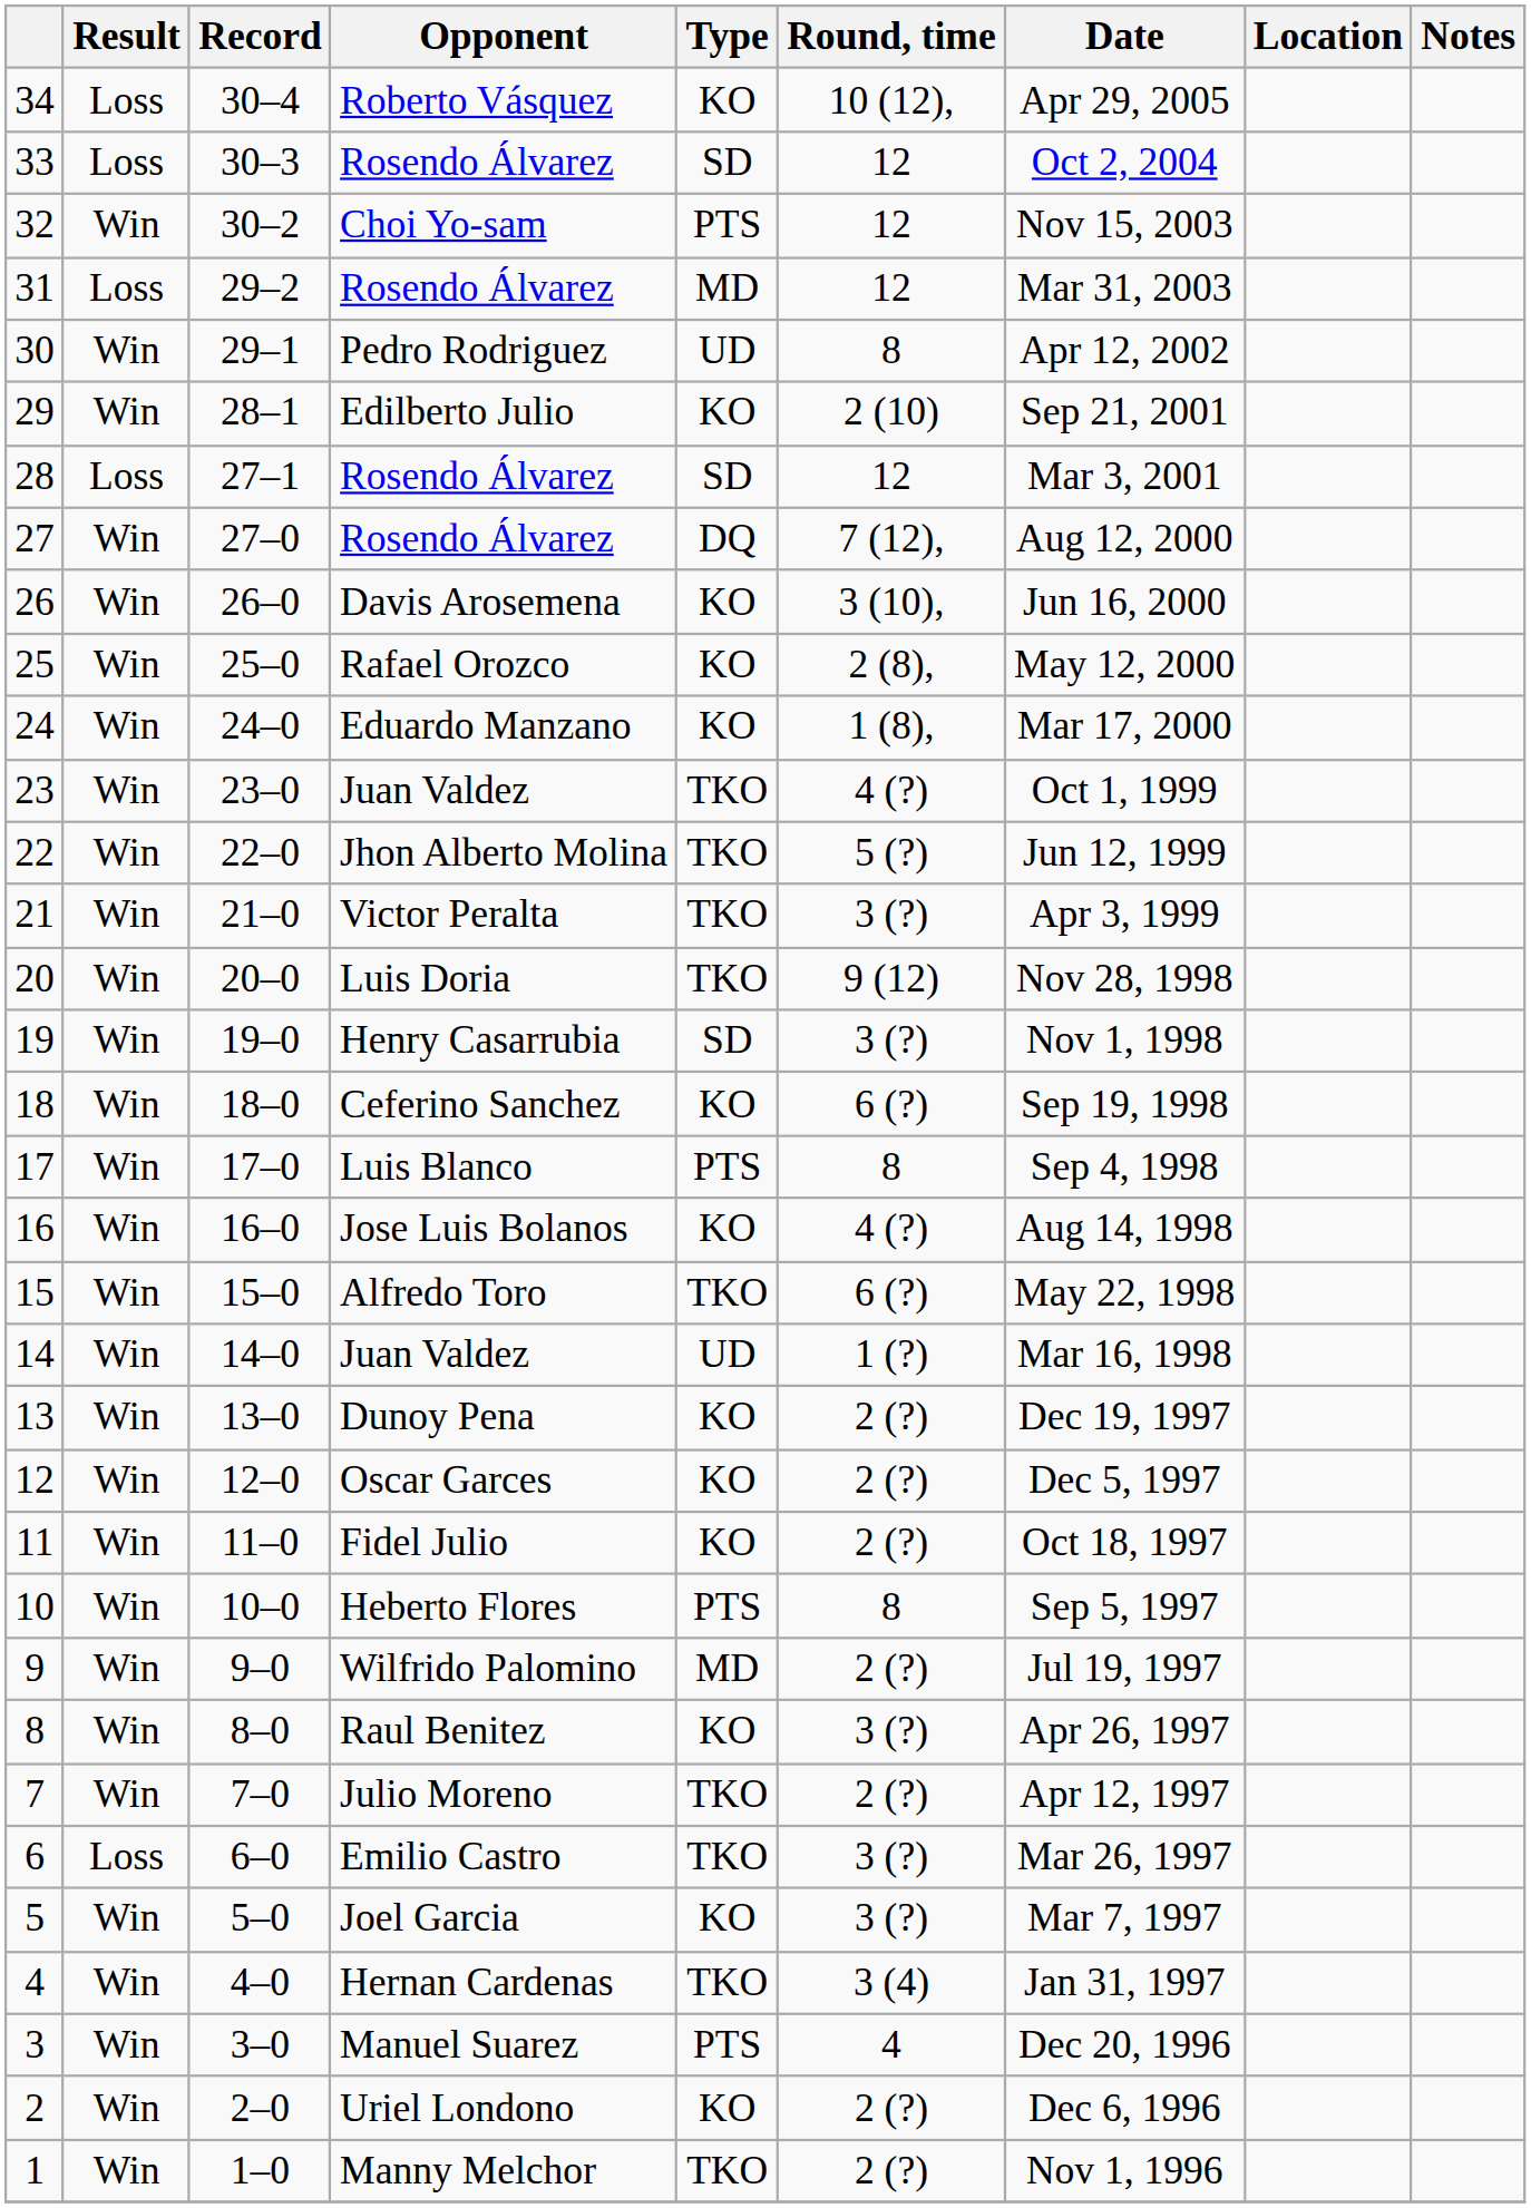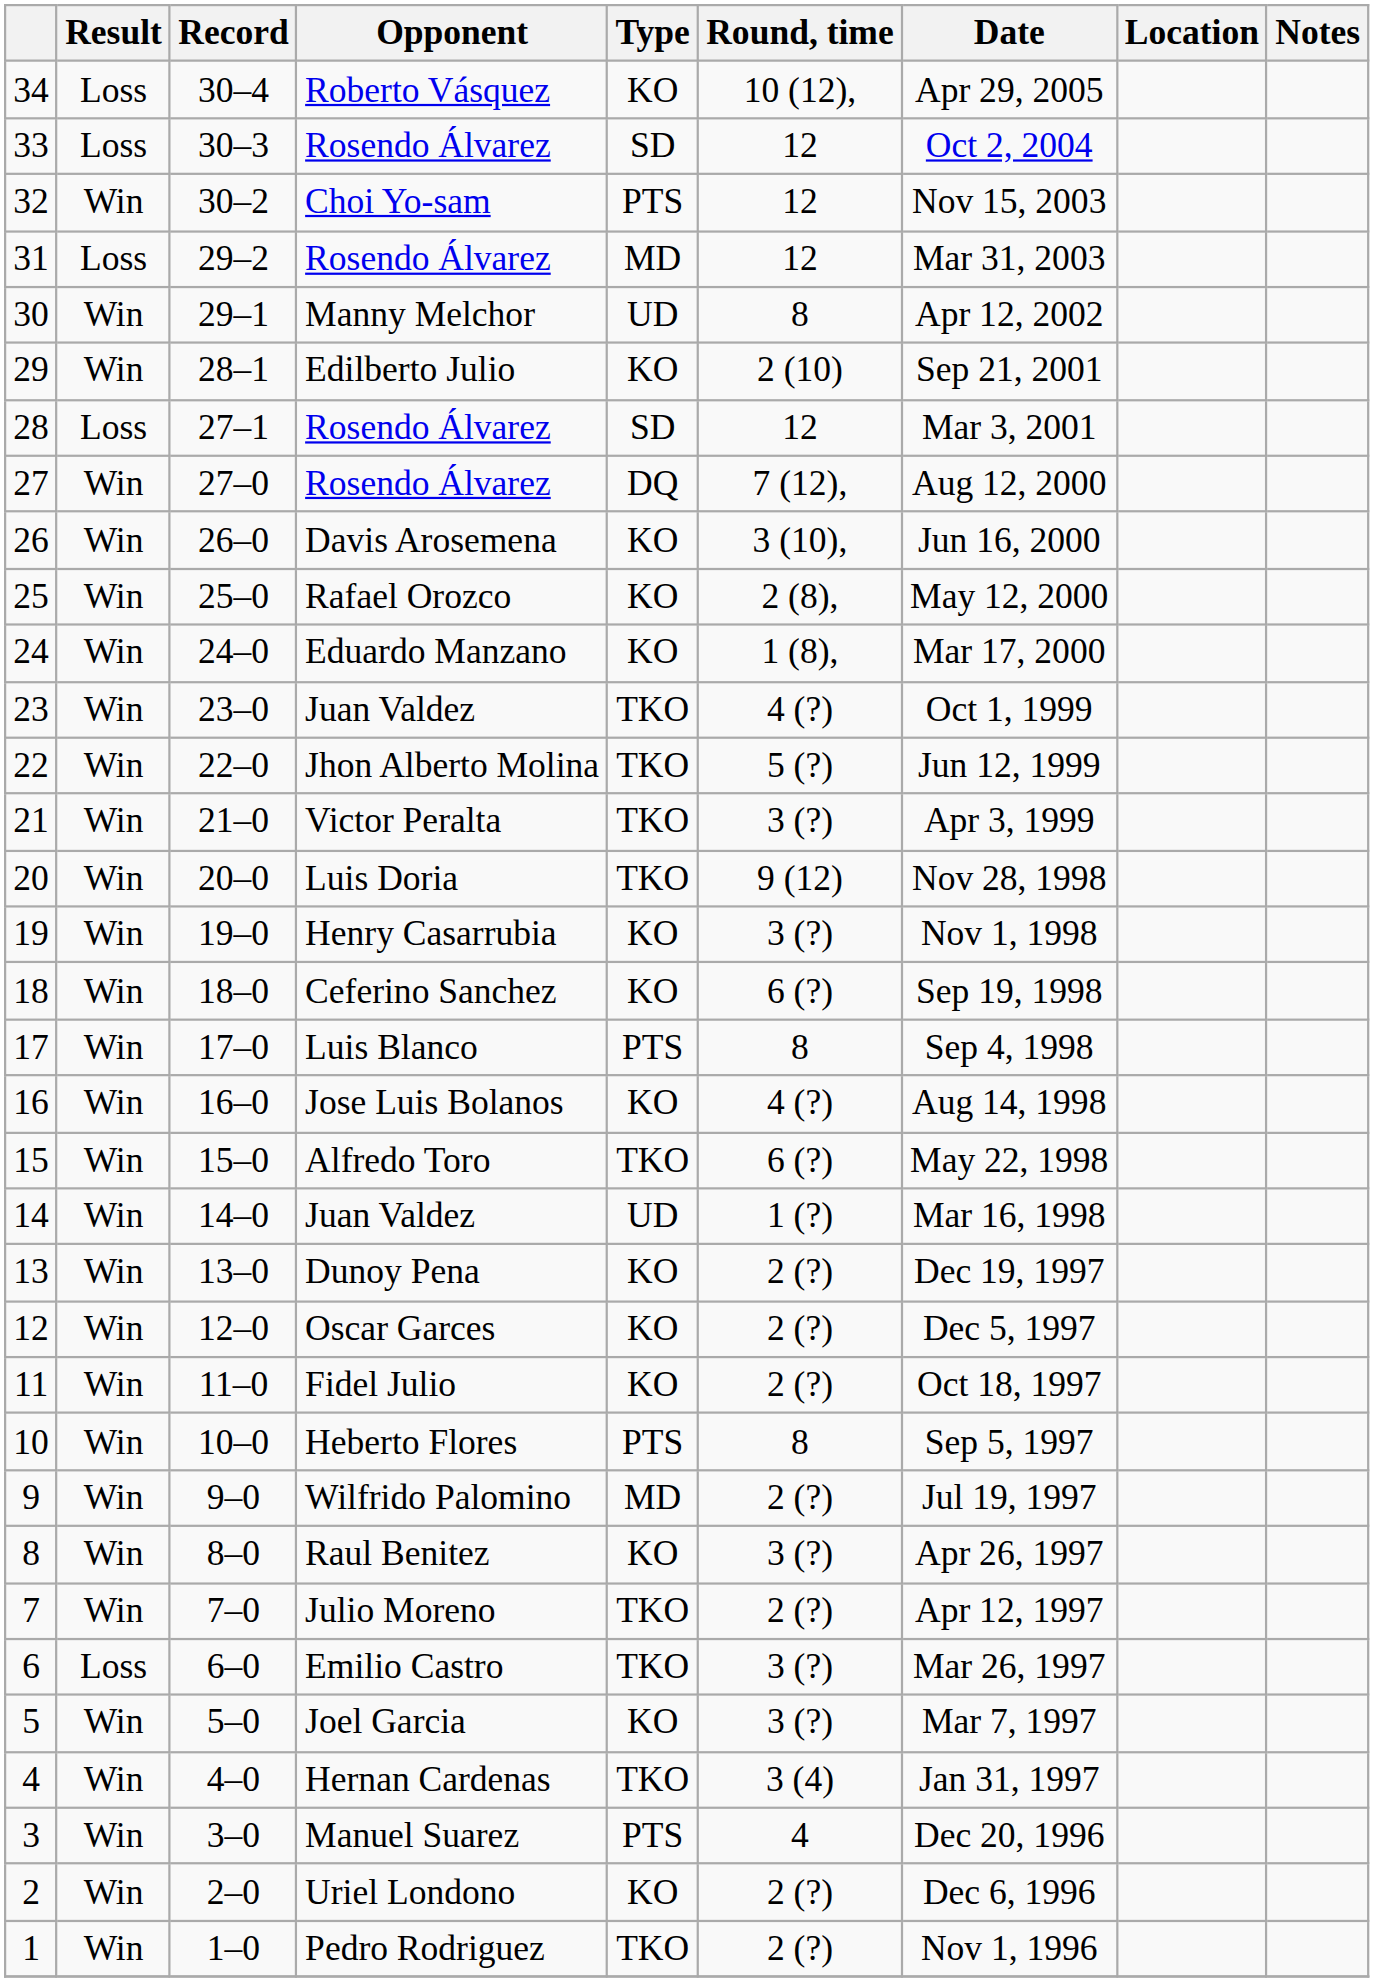 <table class="wikitable" style="text-align:center">
 <tr>
 <th></th>
 <th>Result</th>
 <th>Record</th>
 <th>Opponent</th>
 <th>Type</th>
 <th>Round, time</th>
 <th>Date</th>
 <th>Location</th>
 <th>Notes</th>
 </tr>
 <tr>
 <td>34</td>
 <td>Loss</td>
 <td>30–4</td>
 <td align=left><a href='#'>Roberto Vásquez</a></td>
 <td>KO</td>
 <td>10 (12), </td>
 <td>Apr 29, 2005</td>
 <td style="text-align:left;"></td>
 <td style="text-align:left;"></td>
 </tr>
 <tr>
 <td>33</td>
 <td>Loss</td>
 <td>30–3</td>
 <td align=left><a href='#'>Rosendo Álvarez</a></td>
 <td>SD</td>
 <td>12</td>
 <td><a href='#'>Oct 2, 2004</a></td>
 <td style="text-align:left;"></td>
 <td style="text-align:left;"></td>
 </tr>
 <tr>
 <td>32</td>
 <td>Win</td>
 <td>30–2</td>
 <td align=left><a href='#'>Choi Yo-sam</a></td>
 <td>PTS</td>
 <td>12</td>
 <td>Nov 15, 2003</td>
 <td style="text-align:left;"></td>
 <td style="text-align:left;"></td>
 </tr>
 <tr>
 <td>31</td>
 <td>Loss</td>
 <td>29–2</td>
 <td align=left><a href='#'>Rosendo Álvarez</a></td>
 <td>MD</td>
 <td>12</td>
 <td>Mar 31, 2003</td>
 <td style="text-align:left;"></td>
 <td style="text-align:left;"></td>
 </tr>
 <tr>
 <td>30</td>
 <td>Win</td>
 <td>29–1</td>
-<td align=left>Pedro Rodriguez</td>
+<td align=left>Manny Melchor</td>
 <td>UD</td>
 <td>8</td>
 <td>Apr 12, 2002</td>
 <td style="text-align:left;"></td>
 <td></td>
 </tr>
 <tr>
 <td>29</td>
 <td>Win</td>
 <td>28–1</td>
 <td align=left>Edilberto Julio</td>
 <td>KO</td>
 <td>2 (10)</td>
 <td>Sep 21, 2001</td>
 <td style="text-align:left;"></td>
 <td></td>
 </tr>
 <tr>
 <td>28</td>
 <td>Loss</td>
 <td>27–1</td>
 <td align=left><a href='#'>Rosendo Álvarez</a></td>
 <td>SD</td>
 <td>12</td>
 <td>Mar 3, 2001</td>
 <td style="text-align:left;"></td>
 <td style="text-align:left;"></td>
 </tr>
 <tr>
 <td>27</td>
 <td>Win</td>
 <td>27–0</td>
 <td align=left><a href='#'>Rosendo Álvarez</a></td>
 <td>DQ</td>
 <td>7 (12), </td>
 <td>Aug 12, 2000</td>
 <td style="text-align:left;"></td>
 <td style="text-align:left;"></td>
 </tr>
 <tr>
 <td>26</td>
 <td>Win</td>
 <td>26–0</td>
 <td align=left>Davis Arosemena</td>
 <td>KO</td>
 <td>3 (10), </td>
 <td>Jun 16, 2000</td>
 <td style="text-align:left;"></td>
 <td></td>
 </tr>
 <tr>
 <td>25</td>
 <td>Win</td>
 <td>25–0</td>
 <td align=left>Rafael Orozco</td>
 <td>KO</td>
 <td>2 (8), </td>
 <td>May 12, 2000</td>
 <td style="text-align:left;"></td>
 <td></td>
 </tr>
 <tr>
 <td>24</td>
 <td>Win</td>
 <td>24–0</td>
 <td align=left>Eduardo Manzano</td>
 <td>KO</td>
 <td>1 (8), </td>
 <td>Mar 17, 2000</td>
 <td style="text-align:left;"></td>
 <td></td>
 </tr>
 <tr>
 <td>23</td>
 <td>Win</td>
 <td>23–0</td>
 <td align=left>Juan Valdez</td>
 <td>TKO</td>
 <td>4 (?)</td>
 <td>Oct 1, 1999</td>
 <td style="text-align:left;"></td>
 <td></td>
 </tr>
 <tr>
 <td>22</td>
 <td>Win</td>
 <td>22–0</td>
 <td align=left>Jhon Alberto Molina</td>
 <td>TKO</td>
 <td>5 (?)</td>
 <td>Jun 12, 1999</td>
 <td style="text-align:left;"></td>
 <td></td>
 </tr>
 <tr>
 <td>21</td>
 <td>Win</td>
 <td>21–0</td>
 <td align=left>Victor Peralta</td>
 <td>TKO</td>
 <td>3 (?)</td>
 <td>Apr 3, 1999</td>
 <td style="text-align:left;"></td>
 <td></td>
 </tr>
 <tr>
 <td>20</td>
 <td>Win</td>
 <td>20–0</td>
 <td align=left>Luis Doria</td>
 <td>TKO</td>
 <td>9 (12)</td>
 <td>Nov 28, 1998</td>
 <td style="text-align:left;"></td>
 <td style="text-align:left;"></td>
 </tr>
 <tr>
 <td>19</td>
 <td>Win</td>
 <td>19–0</td>
 <td align=left>Henry Casarrubia</td>
-<td>SD</td>
+<td>KO</td>
 <td>3 (?)</td>
 <td>Nov 1, 1998</td>
 <td style="text-align:left;"></td>
 <td></td>
 </tr>
 <tr>
 <td>18</td>
 <td>Win</td>
 <td>18–0</td>
 <td align=left>Ceferino Sanchez</td>
 <td>KO</td>
 <td>6 (?)</td>
 <td>Sep 19, 1998</td>
 <td style="text-align:left;"></td>
 <td></td>
 </tr>
 <tr>
 <td>17</td>
 <td>Win</td>
 <td>17–0</td>
 <td align=left>Luis Blanco</td>
 <td>PTS</td>
 <td>8</td>
 <td>Sep 4, 1998</td>
 <td style="text-align:left;"></td>
 <td></td>
 </tr>
 <tr>
 <td>16</td>
 <td>Win</td>
 <td>16–0</td>
 <td align=left>Jose Luis Bolanos</td>
 <td>KO</td>
 <td>4 (?)</td>
 <td>Aug 14, 1998</td>
 <td style="text-align:left;"></td>
 <td></td>
 </tr>
 <tr>
 <td>15</td>
 <td>Win</td>
 <td>15–0</td>
 <td align=left>Alfredo Toro</td>
 <td>TKO</td>
 <td>6 (?)</td>
 <td>May 22, 1998</td>
 <td style="text-align:left;"></td>
 <td></td>
 </tr>
 <tr>
 <td>14</td>
 <td>Win</td>
 <td>14–0</td>
 <td align=left>Juan Valdez</td>
 <td>UD</td>
 <td>1 (?)</td>
 <td>Mar 16, 1998</td>
 <td style="text-align:left;"></td>
 <td></td>
 </tr>
 <tr>
 <td>13</td>
 <td>Win</td>
 <td>13–0</td>
 <td align=left>Dunoy Pena</td>
 <td>KO</td>
 <td>2 (?)</td>
 <td>Dec 19, 1997</td>
 <td style="text-align:left;"></td>
 <td></td>
 </tr>
 <tr>
 <td>12</td>
 <td>Win</td>
 <td>12–0</td>
 <td align=left>Oscar Garces</td>
 <td>KO</td>
 <td>2 (?)</td>
 <td>Dec 5, 1997</td>
 <td style="text-align:left;"></td>
 <td></td>
 </tr>
 <tr>
 <td>11</td>
 <td>Win</td>
 <td>11–0</td>
 <td align=left>Fidel Julio</td>
 <td>KO</td>
 <td>2 (?)</td>
 <td>Oct 18, 1997</td>
 <td style="text-align:left;"></td>
 <td></td>
 </tr>
 <tr>
 <td>10</td>
 <td>Win</td>
 <td>10–0</td>
 <td align=left>Heberto Flores</td>
 <td>PTS</td>
 <td>8</td>
 <td>Sep 5, 1997</td>
 <td style="text-align:left;"></td>
 <td></td>
 </tr>
 <tr>
 <td>9</td>
 <td>Win</td>
 <td>9–0</td>
 <td align=left>Wilfrido Palomino</td>
 <td>MD</td>
 <td>2 (?)</td>
 <td>Jul 19, 1997</td>
 <td style="text-align:left;"></td>
 <td></td>
 </tr>
 <tr>
 <td>8</td>
 <td>Win</td>
 <td>8–0</td>
 <td align=left>Raul Benitez</td>
 <td>KO</td>
 <td>3 (?)</td>
 <td>Apr 26, 1997</td>
 <td style="text-align:left;"></td>
 <td></td>
 </tr>
 <tr>
 <td>7</td>
 <td>Win</td>
 <td>7–0</td>
 <td align=left>Julio Moreno</td>
 <td>TKO</td>
 <td>2 (?)</td>
 <td>Apr 12, 1997</td>
 <td style="text-align:left;"></td>
 <td></td>
 </tr>
 <tr>
 <td>6</td>
 <td>Loss</td>
 <td>6–0</td>
 <td align=left>Emilio Castro</td>
 <td>TKO</td>
 <td>3 (?)</td>
 <td>Mar 26, 1997</td>
 <td style="text-align:left;"></td>
 <td></td>
 </tr>
 <tr>
 <td>5</td>
 <td>Win</td>
 <td>5–0</td>
 <td align=left>Joel Garcia</td>
 <td>KO</td>
 <td>3 (?)</td>
 <td>Mar 7, 1997</td>
 <td style="text-align:left;"></td>
 <td></td>
 </tr>
 <tr>
 <td>4</td>
 <td>Win</td>
 <td>4–0</td>
 <td align=left>Hernan Cardenas</td>
 <td>TKO</td>
 <td>3 (4)</td>
 <td>Jan 31, 1997</td>
 <td style="text-align:left;"></td>
 <td></td>
 </tr>
 <tr>
 <td>3</td>
 <td>Win</td>
 <td>3–0</td>
 <td align=left>Manuel Suarez</td>
 <td>PTS</td>
 <td>4</td>
 <td>Dec 20, 1996</td>
 <td style="text-align:left;"></td>
 <td></td>
 </tr>
 <tr>
 <td>2</td>
 <td>Win</td>
 <td>2–0</td>
 <td align=left>Uriel Londono</td>
 <td>KO</td>
 <td>2 (?)</td>
 <td>Dec 6, 1996</td>
 <td style="text-align:left;"></td>
 <td></td>
 </tr>
 <tr>
 <td>1</td>
 <td>Win</td>
 <td>1–0</td>
-<td align=left>Manny Melchor</td>
+<td align=left>Pedro Rodriguez</td>
 <td>TKO</td>
 <td>2 (?)</td>
 <td>Nov 1, 1996</td>
 <td style="text-align:left;"></td>
 <td></td>
 </tr>
 <tr>
 </tr>
 </table>
